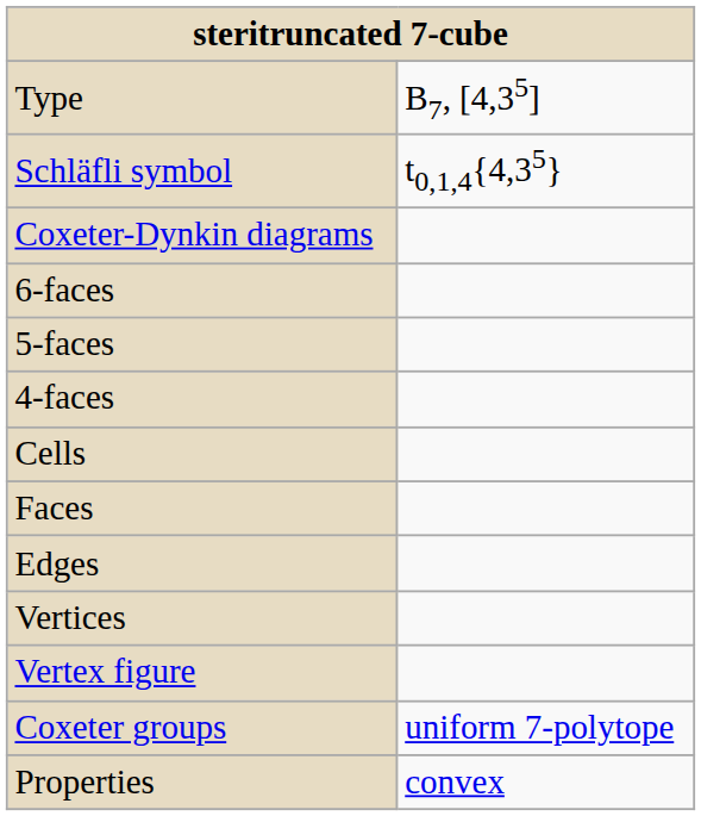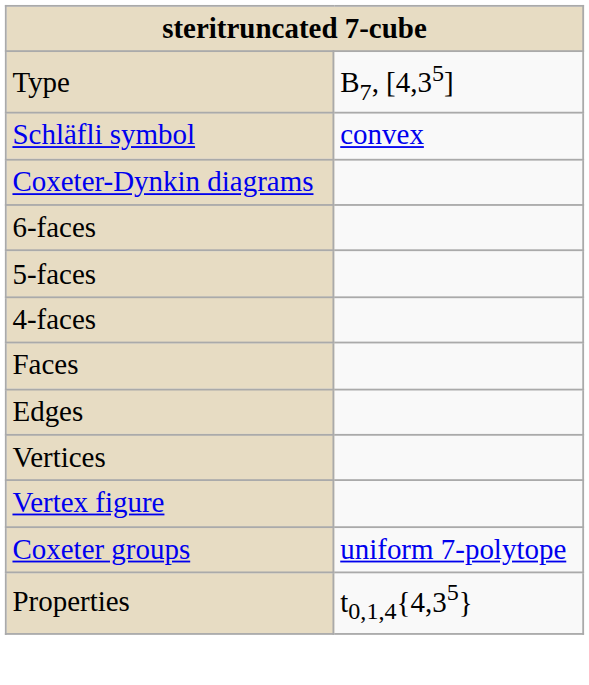 <table class="wikitable" align="right" style="margin-left:10px" width="320">
 <tr>
 <th style="background:#e7dcc3;" colspan="2">steritruncated 7-cube</th>
 </tr>
 <tr>
 <td style="background:#e7dcc3;">Type</td>
 <td>B<sub>7</sub>, [4,3<sup>5</sup>]</td>
 </tr>
 <tr>
 <td style="background:#e7dcc3;"><a href='#'>Schläfli symbol</a></td>
-<td>t<sub>0,1,4</sub>{4,3<sup>5</sup>}</td>
+<td><a href='#'>convex</a></td>
 </tr>
 <tr>
 <td style="background:#e7dcc3;"><a href='#'>Coxeter-Dynkin diagrams</a></td>
 <td></td>
 </tr>
 <tr>
 <td style="background:#e7dcc3;">6-faces</td>
 <td></td>
 </tr>
 <tr>
 <td style="background:#e7dcc3;">5-faces</td>
 <td></td>
 </tr>
 <tr>
 <td style="background:#e7dcc3;">4-faces</td>
-<td></td>
-</tr>
-<tr>
-<td style="background:#e7dcc3;">Cells</td>
 <td></td>
 </tr>
 <tr>
 <td style="background:#e7dcc3;">Faces</td>
 <td></td>
 </tr>
 <tr>
 <td style="background:#e7dcc3;">Edges</td>
 <td></td>
 </tr>
 <tr>
 <td style="background:#e7dcc3;">Vertices</td>
 <td></td>
 </tr>
 <tr>
 <td style="background:#e7dcc3;"><a href='#'>Vertex figure</a></td>
 <td></td>
 </tr>
 <tr>
 <td style="background:#e7dcc3;"><a href='#'>Coxeter groups</a></td>
 <td><a href='#'>uniform 7-polytope</a></td>
 </tr>
 <tr>
 <td style="background:#e7dcc3;">Properties</td>
-<td><a href='#'>convex</a></td>
+<td>t<sub>0,1,4</sub>{4,3<sup>5</sup>}</td>
 </tr>
 </table>
